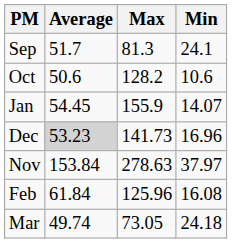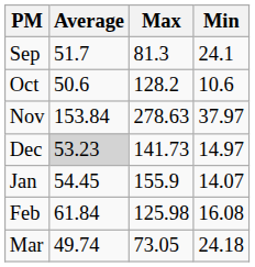 <table class="wikitable">
 <tr>
 <th>PM</th>
 <th>Average</th>
 <th>Max</th>
 <th>Min</th>
 </tr>
 <tr>
 <td>Sep</td>
 <td>51.7</td>
 <td>81.3</td>
 <td>24.1</td>
 </tr>
 <tr>
 <td>Oct</td>
 <td>50.6</td>
 <td>128.2</td>
 <td>10.6</td>
 </tr>
 <tr>
+<td>Nov</td>
+<td>153.84</td>
+<td>278.63</td>
+<td>37.97</td>
+</tr>
+<tr>
+<td>Dec</td>
+<td style="background: lightgrey;">53.23</td>
+<td>141.73</td>
+<td>14.97</td>
+</tr>
+<tr>
 <td>Jan</td>
 <td>54.45</td>
 <td>155.9</td>
 <td>14.07</td>
 </tr>
 <tr>
-<td>Dec</td>
-<td style="background: lightgrey;">53.23</td>
-<td>141.73</td>
-<td>16.96</td>
-</tr>
-<tr>
-<td>Nov</td>
-<td>153.84</td>
-<td>278.63</td>
-<td>37.97</td>
-</tr>
-<tr>
 <td>Feb</td>
 <td>61.84</td>
-<td>125.96</td>
+<td>125.98</td>
 <td>16.08</td>
 </tr>
 <tr>
 <td>Mar</td>
 <td>49.74</td>
 <td>73.05</td>
 <td>24.18</td>
 </tr>
 </table>
